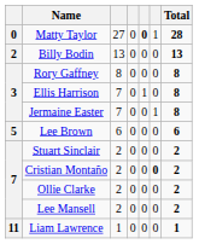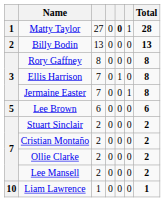 <table class="wikitable sortable" style="font-size: 95%; text-align: center">
 <tr>
 <th width=15></th>
 <th>Name</th>
 <th></th>
 <th></th>
 <th></th>
 <th></th>
 <th>Total</th>
 </tr>
 <tr>
-<th>0</th>
+<th>1</th>
 <td><a href='#'>Matty Taylor</a></td>
 <td>27</td>
 <td>0</td>
 <td><strong>0</strong></td>
 <td>1</td>
 <td><strong>28</strong></td>
 </tr>
 <tr>
 <th>2</th>
 <td><a href='#'>Billy Bodin</a></td>
 <td>13</td>
 <td>0</td>
 <td>0</td>
 <td>0</td>
 <td><strong>13</strong></td>
 </tr>
 <tr>
 <th rowspan=3>3</th>
 <td><a href='#'>Rory Gaffney</a></td>
 <td>8</td>
 <td>0</td>
 <td>0</td>
 <td>0</td>
 <td><strong>8</strong></td>
 </tr>
 <tr>
 <td><a href='#'>Ellis Harrison</a></td>
 <td>7</td>
 <td>0</td>
 <td>1</td>
 <td>0</td>
 <td><strong>8</strong></td>
 </tr>
 <tr>
 <td><a href='#'>Jermaine Easter</a></td>
 <td>7</td>
 <td>0</td>
 <td>0</td>
 <td>1</td>
 <td><strong>8</strong></td>
 </tr>
 <tr>
 <th>5</th>
 <td><a href='#'>Lee Brown</a></td>
 <td>6</td>
 <td>0</td>
 <td>0</td>
 <td>0</td>
 <td><strong>6</strong></td>
 </tr>
 <tr>
 <th rowspan=4>7</th>
 <td><a href='#'>Stuart Sinclair</a></td>
 <td>2</td>
 <td>0</td>
 <td>0</td>
 <td>0</td>
 <td><strong>2</strong></td>
 </tr>
 <tr>
 <td><a href='#'>Cristian Montaño</a></td>
 <td>2</td>
 <td>0</td>
 <td>0</td>
-<td><strong>0</strong></td>
+<td>0</td>
 <td><strong>2</strong></td>
 </tr>
 <tr>
 <td><a href='#'>Ollie Clarke</a></td>
 <td>2</td>
 <td>0</td>
 <td>0</td>
 <td>0</td>
 <td><strong>2</strong></td>
 </tr>
 <tr>
 <td><a href='#'>Lee Mansell</a></td>
 <td>2</td>
 <td>0</td>
 <td>0</td>
 <td>0</td>
 <td><strong>2</strong></td>
 </tr>
 <tr>
-<th>11</th>
+<th>10</th>
 <td><a href='#'>Liam Lawrence</a></td>
 <td>1</td>
 <td>0</td>
 <td>0</td>
 <td>0</td>
 <td><strong>1</strong></td>
 </tr>
 </table>
